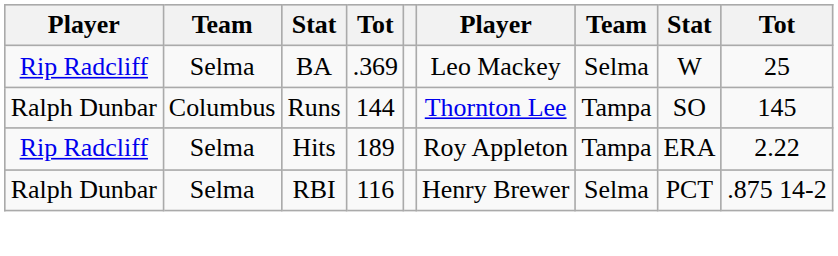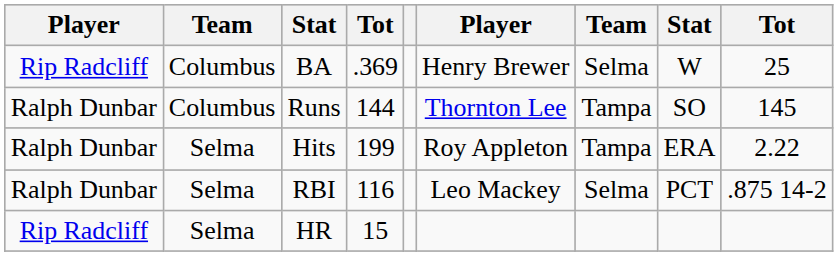 <table class="wikitable" style="text-align:center">
 <tr>
 <th>Player</th>
 <th>Team</th>
 <th>Stat</th>
 <th>Tot</th>
 <th></th>
 <th>Player</th>
 <th>Team</th>
 <th>Stat</th>
 <th>Tot</th>
 </tr>
 <tr>
 <td><a href='#'>Rip Radcliff</a></td>
-<td>Selma</td>
+<td>Columbus</td>
 <td>BA</td>
 <td>.369</td>
 <td></td>
-<td>Leo Mackey</td>
+<td>Henry Brewer</td>
 <td>Selma</td>
 <td>W</td>
 <td>25</td>
 </tr>
 <tr>
 <td>Ralph Dunbar</td>
 <td>Columbus</td>
 <td>Runs</td>
 <td>144</td>
 <td></td>
 <td><a href='#'>Thornton Lee</a></td>
 <td>Tampa</td>
 <td>SO</td>
 <td>145</td>
 </tr>
 <tr>
-<td><a href='#'>Rip Radcliff</a></td>
+<td>Ralph Dunbar</td>
 <td>Selma</td>
 <td>Hits</td>
-<td>189</td>
+<td>199</td>
 <td></td>
 <td>Roy Appleton</td>
 <td>Tampa</td>
 <td>ERA</td>
 <td>2.22</td>
 </tr>
 <tr>
 <td>Ralph Dunbar</td>
 <td>Selma</td>
 <td>RBI</td>
 <td>116</td>
 <td></td>
-<td>Henry Brewer</td>
+<td>Leo Mackey</td>
 <td>Selma</td>
 <td>PCT</td>
 <td>.875 14-2</td>
 </tr>
+<tr>
+<td><a href='#'>Rip Radcliff</a></td>
+<td>Selma</td>
+<td>HR</td>
+<td>15</td>
+<td></td>
+<td></td>
+<td></td>
+<td></td>
+<td></td>
+</tr>
 </table>
